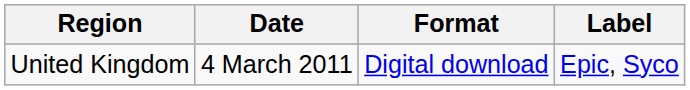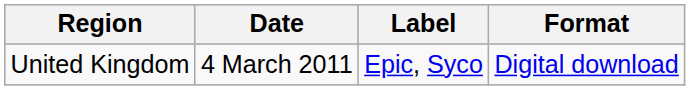 <table class="wikitable">
 <tr>
 <th>Region</th>
 <th>Date</th>
+<th>Label</th>
 <th>Format</th>
-<th>Label</th>
 </tr>
 <tr>
 <td>United Kingdom</td>
 <td>4 March 2011</td>
+<td><a href='#'>Epic</a>, <a href='#'>Syco</a></td>
 <td><a href='#'>Digital download</a></td>
-<td><a href='#'>Epic</a>, <a href='#'>Syco</a></td>
 </tr>
 </table>
